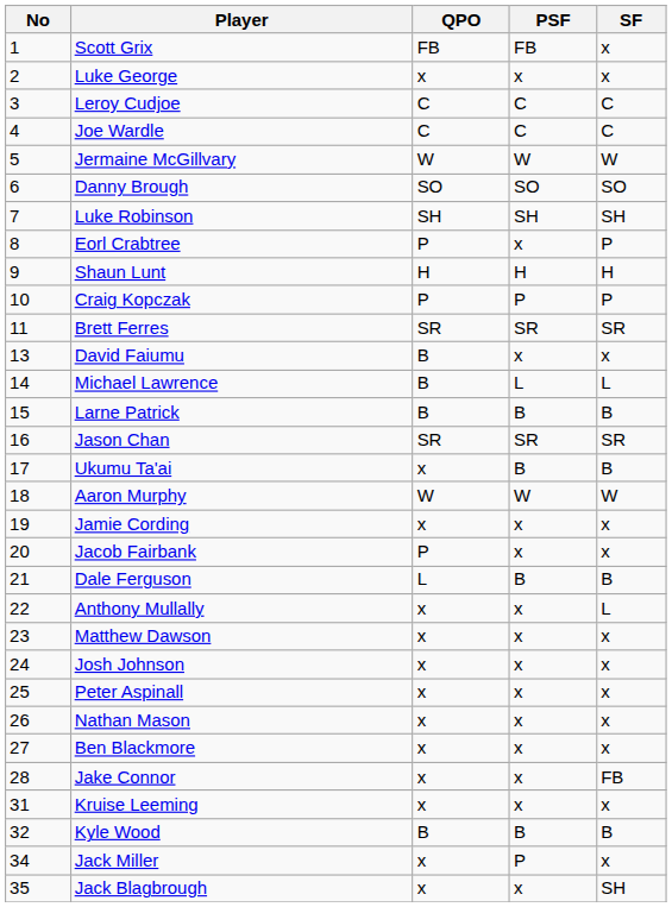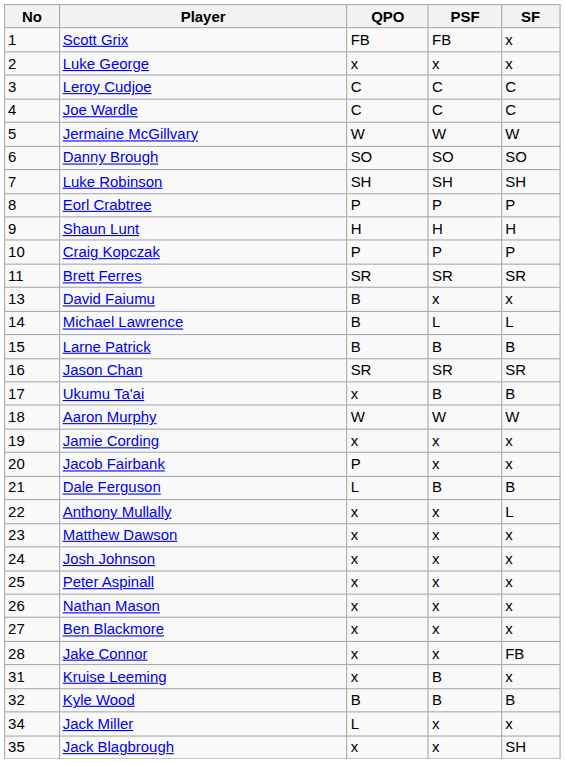 <table class="wikitable" style="font-size:85%;" width="40%">
 <tr>
 <th>No</th>
 <th>Player</th>
 <th>QPO</th>
 <th>PSF</th>
 <th>SF</th>
 </tr>
 <tr>
 <td>1</td>
 <td><a href='#'>Scott Grix</a></td>
 <td>FB</td>
 <td>FB</td>
 <td>x</td>
 </tr>
 <tr>
 <td>2</td>
 <td><a href='#'>Luke George</a></td>
 <td>x</td>
 <td>x</td>
 <td>x</td>
 </tr>
 <tr>
 <td>3</td>
 <td><a href='#'>Leroy Cudjoe</a></td>
 <td>C</td>
 <td>C</td>
 <td>C</td>
 </tr>
 <tr>
 <td>4</td>
 <td><a href='#'>Joe Wardle</a></td>
 <td>C</td>
 <td>C</td>
 <td>C</td>
 </tr>
 <tr>
 <td>5</td>
 <td><a href='#'>Jermaine McGillvary</a></td>
 <td>W</td>
 <td>W</td>
 <td>W</td>
 </tr>
 <tr>
 <td>6</td>
 <td><a href='#'>Danny Brough</a></td>
 <td>SO</td>
 <td>SO</td>
 <td>SO</td>
 </tr>
 <tr>
 <td>7</td>
 <td><a href='#'>Luke Robinson</a></td>
 <td>SH</td>
 <td>SH</td>
 <td>SH</td>
 </tr>
 <tr>
 <td>8</td>
 <td><a href='#'>Eorl Crabtree</a></td>
 <td>P</td>
-<td>x</td>
+<td>P</td>
 <td>P</td>
 </tr>
 <tr>
 <td>9</td>
 <td><a href='#'>Shaun Lunt</a></td>
 <td>H</td>
 <td>H</td>
 <td>H</td>
 </tr>
 <tr>
 <td>10</td>
 <td><a href='#'>Craig Kopczak</a></td>
 <td>P</td>
 <td>P</td>
 <td>P</td>
 </tr>
 <tr>
 <td>11</td>
 <td><a href='#'>Brett Ferres</a></td>
 <td>SR</td>
 <td>SR</td>
 <td>SR</td>
 </tr>
 <tr>
 <td>13</td>
 <td><a href='#'>David Faiumu</a></td>
 <td>B</td>
 <td>x</td>
 <td>x</td>
 </tr>
 <tr>
 <td>14</td>
 <td><a href='#'>Michael Lawrence</a></td>
 <td>B</td>
 <td>L</td>
 <td>L</td>
 </tr>
 <tr>
 <td>15</td>
 <td><a href='#'>Larne Patrick</a></td>
 <td>B</td>
 <td>B</td>
 <td>B</td>
 </tr>
 <tr>
 <td>16</td>
 <td><a href='#'>Jason Chan</a></td>
 <td>SR</td>
 <td>SR</td>
 <td>SR</td>
 </tr>
 <tr>
 <td>17</td>
 <td><a href='#'>Ukumu Ta'ai</a></td>
 <td>x</td>
 <td>B</td>
 <td>B</td>
 </tr>
 <tr>
 <td>18</td>
 <td><a href='#'>Aaron Murphy</a></td>
 <td>W</td>
 <td>W</td>
 <td>W</td>
 </tr>
 <tr>
 <td>19</td>
 <td><a href='#'>Jamie Cording</a></td>
 <td>x</td>
 <td>x</td>
 <td>x</td>
 </tr>
 <tr>
 <td>20</td>
 <td><a href='#'>Jacob Fairbank</a></td>
 <td>P</td>
 <td>x</td>
 <td>x</td>
 </tr>
 <tr>
 <td>21</td>
 <td><a href='#'>Dale Ferguson</a></td>
 <td>L</td>
 <td>B</td>
 <td>B</td>
 </tr>
 <tr>
 <td>22</td>
 <td><a href='#'>Anthony Mullally</a></td>
 <td>x</td>
 <td>x</td>
 <td>L</td>
 </tr>
 <tr>
 <td>23</td>
 <td><a href='#'>Matthew Dawson</a></td>
 <td>x</td>
 <td>x</td>
 <td>x</td>
 </tr>
 <tr>
 <td>24</td>
 <td><a href='#'>Josh Johnson</a></td>
 <td>x</td>
 <td>x</td>
 <td>x</td>
 </tr>
 <tr>
 <td>25</td>
 <td><a href='#'>Peter Aspinall</a></td>
 <td>x</td>
 <td>x</td>
 <td>x</td>
 </tr>
 <tr>
 <td>26</td>
 <td><a href='#'>Nathan Mason</a></td>
 <td>x</td>
 <td>x</td>
 <td>x</td>
 </tr>
 <tr>
 <td>27</td>
 <td><a href='#'>Ben Blackmore</a></td>
 <td>x</td>
 <td>x</td>
 <td>x</td>
 </tr>
 <tr>
 <td>28</td>
 <td><a href='#'>Jake Connor</a></td>
 <td>x</td>
 <td>x</td>
 <td>FB</td>
 </tr>
 <tr>
 <td>31</td>
 <td><a href='#'>Kruise Leeming</a></td>
 <td>x</td>
-<td>x</td>
+<td>B</td>
 <td>x</td>
 </tr>
 <tr>
 <td>32</td>
 <td><a href='#'>Kyle Wood</a></td>
 <td>B</td>
 <td>B</td>
 <td>B</td>
 </tr>
 <tr>
 <td>34</td>
 <td><a href='#'>Jack Miller</a></td>
+<td>L</td>
 <td>x</td>
-<td>P</td>
 <td>x</td>
 </tr>
 <tr>
 <td>35</td>
 <td><a href='#'>Jack Blagbrough</a></td>
 <td>x</td>
 <td>x</td>
 <td>SH</td>
 </tr>
 <tr>
 </tr>
 </table>
